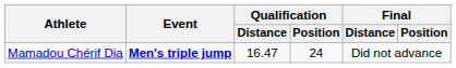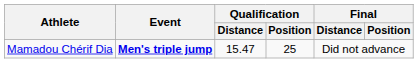 <table class=wikitable style="font-size:90%">
 <tr>
 <th rowspan="2">Athlete</th>
 <th rowspan="2">Event</th>
 <th colspan="2">Qualification</th>
 <th colspan="2">Final</th>
 </tr>
 <tr style="font-size:95%">
 <th>Distance</th>
 <th>Position</th>
 <th>Distance</th>
 <th>Position</th>
 </tr>
 <tr align=center>
 <td align=left><a href='#'>Mamadou Chérif Dia</a></td>
 <td align=left><strong><a href='#'>Men's triple jump</a></strong></td>
-<td>16.47</td>
-<td>24</td>
+<td>15.47</td>
+<td>25</td>
 <td colspan=2>Did not advance</td>
 </tr>
 </table>
